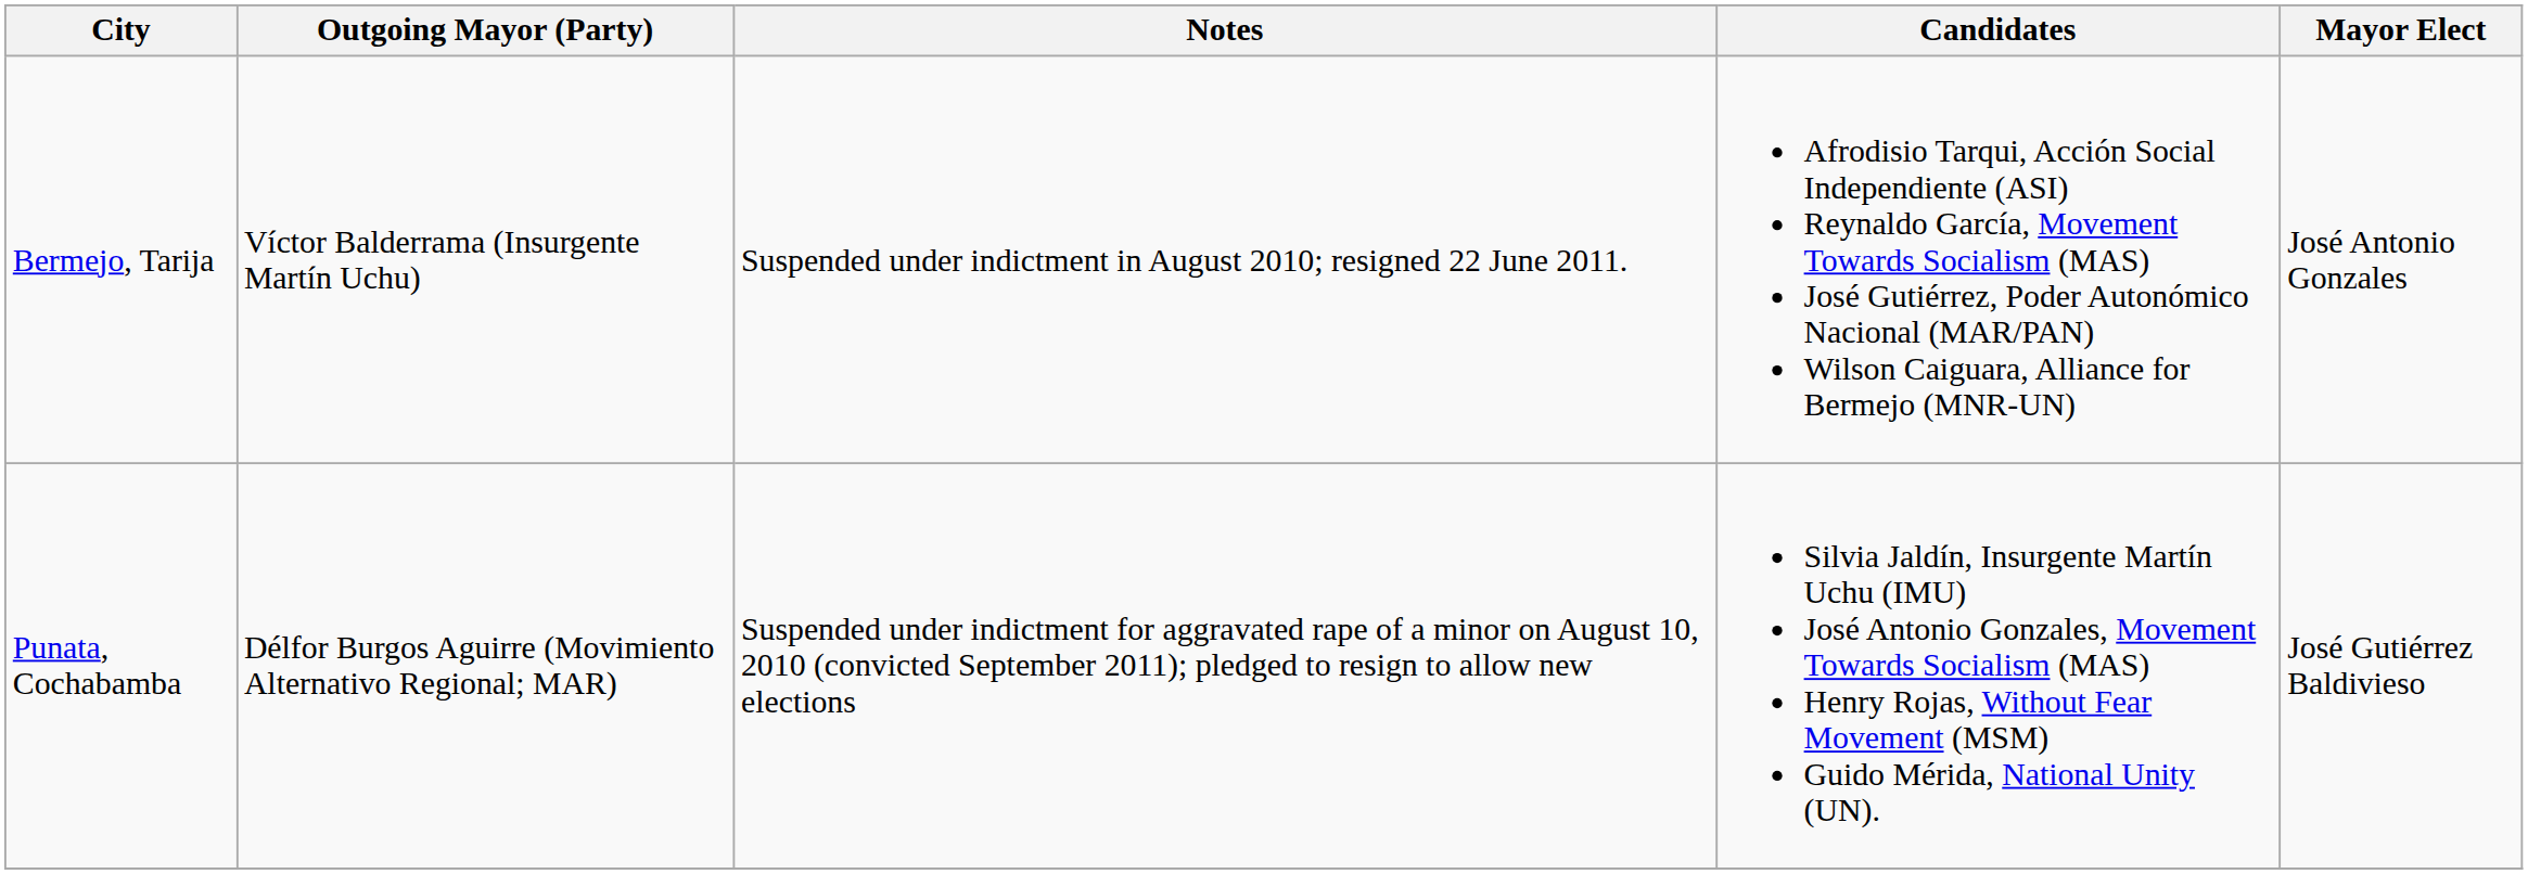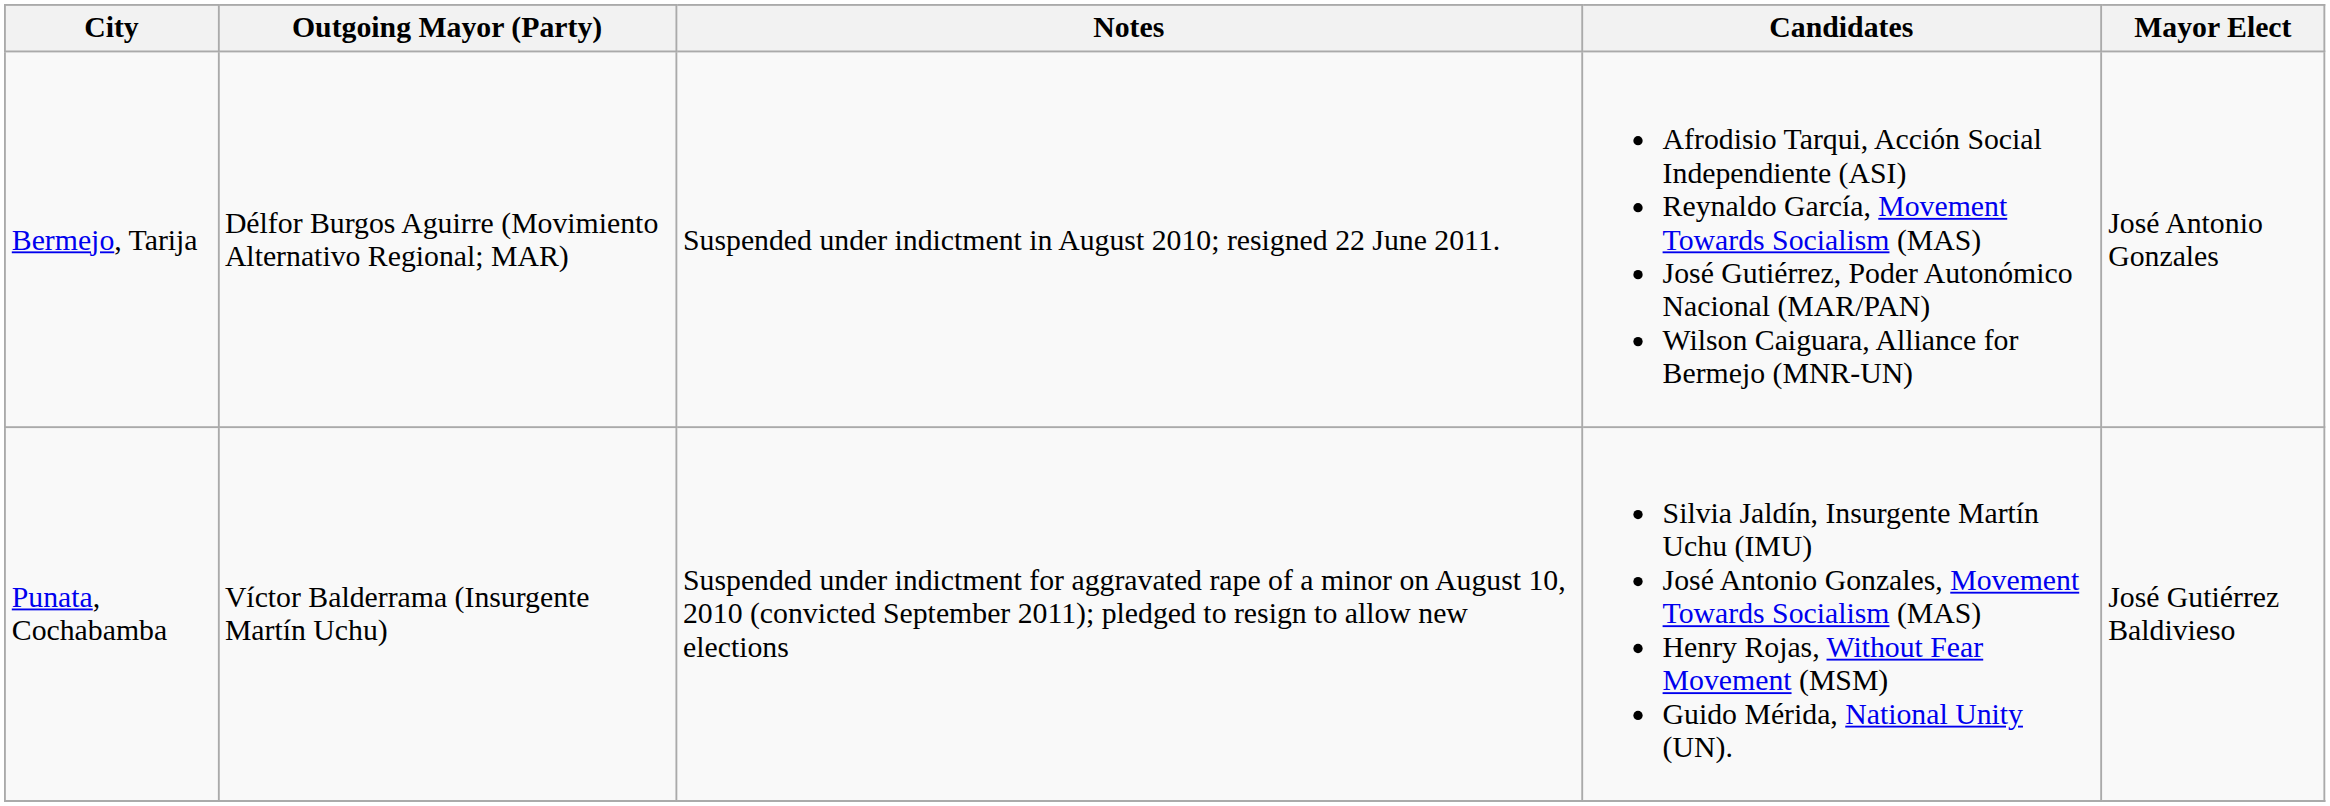 <table class = "wikitable">
 <tr>
 <th>City</th>
 <th>Outgoing Mayor (Party)</th>
 <th>Notes</th>
 <th>Candidates</th>
 <th>Mayor Elect</th>
 </tr>
 <tr>
 <td><a href='#'>Bermejo</a>, Tarija</td>
-<td>Víctor Balderrama (Insurgente Martín Uchu)</td>
+<td>Délfor Burgos Aguirre (Movimiento Alternativo Regional; MAR)</td>
 <td>Suspended under indictment in August 2010; resigned 22 June 2011.</td>
 <td><br><ul><li>Afrodisio Tarqui, Acción Social Independiente (ASI)</li><li>Reynaldo García, <a href='#'>Movement Towards Socialism</a> (MAS)</li><li>José Gutiérrez, Poder Autonómico Nacional (MAR/PAN)</li><li>Wilson Caiguara, Alliance for Bermejo (MNR-UN)</li></ul></td>
 <td>José Antonio Gonzales</td>
 </tr>
 <tr>
 <td><a href='#'>Punata</a>, Cochabamba</td>
-<td>Délfor Burgos Aguirre (Movimiento Alternativo Regional; MAR)</td>
+<td>Víctor Balderrama (Insurgente Martín Uchu)</td>
 <td>Suspended under indictment for aggravated rape of a minor on August 10, 2010 (convicted September 2011); pledged to resign to allow new elections</td>
 <td><br><ul><li>Silvia Jaldín, Insurgente Martín Uchu (IMU)</li><li>José Antonio Gonzales, <a href='#'>Movement Towards Socialism</a> (MAS)</li><li>Henry Rojas, <a href='#'>Without Fear Movement</a> (MSM)</li><li>Guido Mérida, <a href='#'>National Unity</a> (UN).</li></ul></td>
 <td>José Gutiérrez Baldivieso</td>
 </tr>
 <tr>
 </tr>
 </table>
